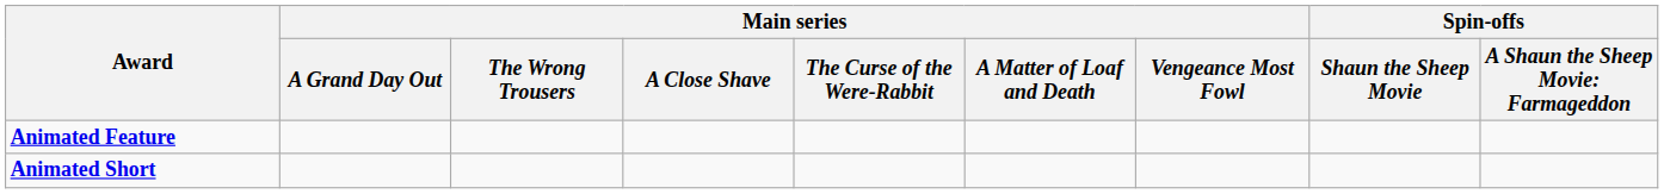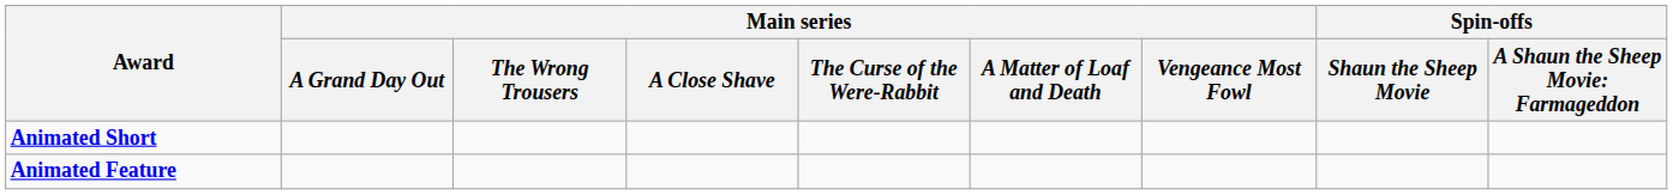 <table class="wikitable" style="margin:left;">
 <tr>
 <th rowspan="2" style="width:214px;">Award</th>
 <th colspan="6">Main series</th>
 <th colspan="2">Spin-offs</th>
 </tr>
 <tr>
 <th style="width:130px;"><em>A Grand Day Out</em></th>
 <th style="width:130px;"><em>The Wrong Trousers</em></th>
 <th style="width:130px;"><em>A Close Shave</em></th>
 <th style="width:130px;"><em>The Curse of the Were-Rabbit</em></th>
 <th style="width:130px;"><em>A Matter of Loaf and Death</em></th>
 <th style="width:130px;"><em>Vengeance Most Fowl</em></th>
 <th style="width:130px;"><em>Shaun the Sheep Movie</em></th>
 <th style="width:130px;"><em>A Shaun the Sheep Movie: Farmageddon</em></th>
 </tr>
 <tr>
+<td><strong><a href='#'>Animated Short</a></strong></td>
+<td></td>
+<td></td>
+<td></td>
+<td></td>
+<td></td>
+<td></td>
+<td></td>
+<td></td>
+</tr>
+<tr>
 <td><strong><a href='#'>Animated Feature</a></strong></td>
 <td></td>
 <td></td>
 <td></td>
 <td></td>
 <td></td>
 <td></td>
 <td></td>
 <td></td>
 </tr>
-<tr>
-<td><strong><a href='#'>Animated Short</a></strong></td>
-<td></td>
-<td></td>
-<td></td>
-<td></td>
-<td></td>
-<td></td>
-<td></td>
-<td></td>
-</tr>
 </table>
